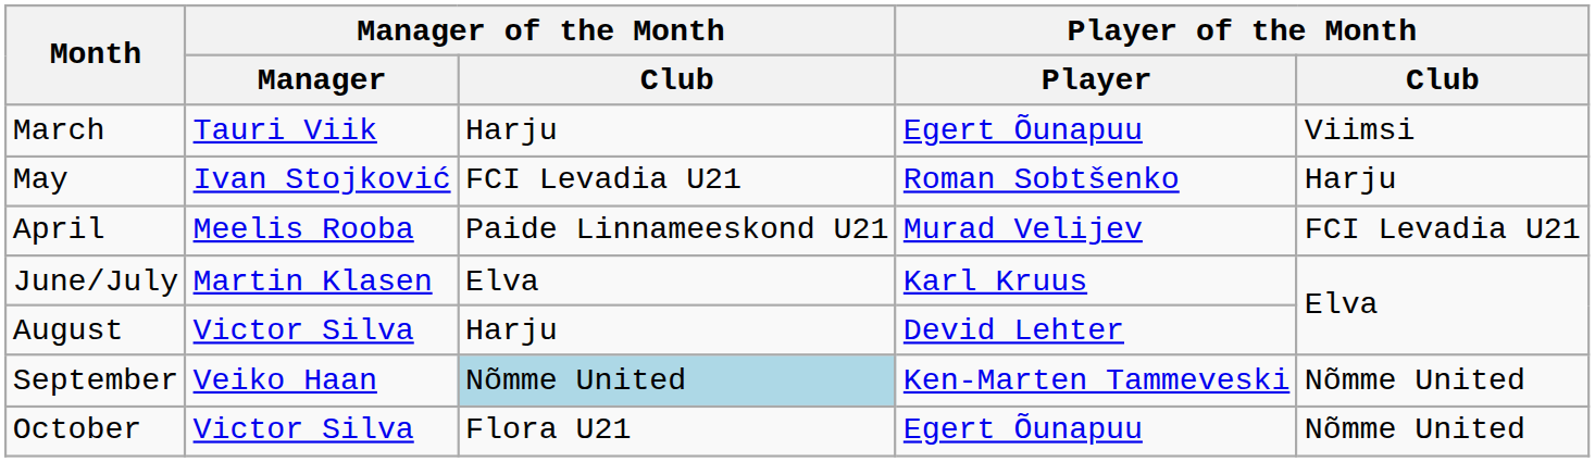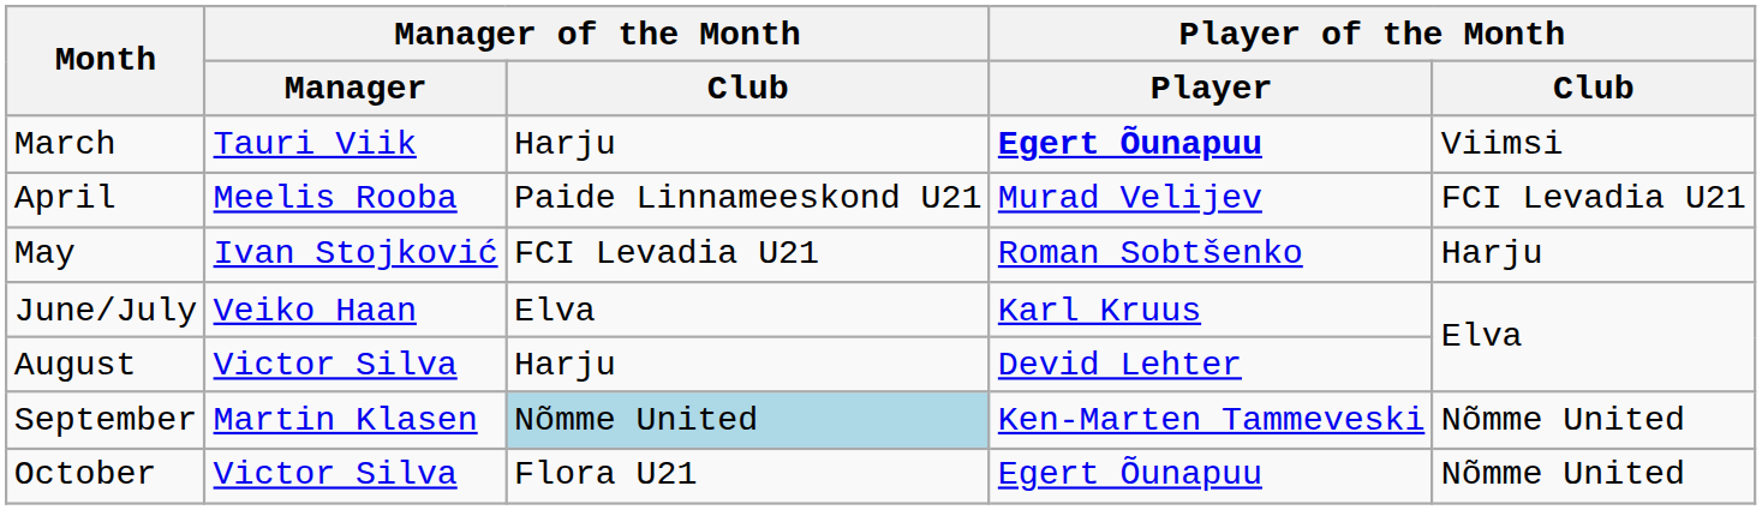 <table class="wikitable">
 <tr>
 <th rowspan=2>Month</th>
 <th colspan=2>Manager of the Month</th>
 <th colspan=2>Player of the Month</th>
 </tr>
 <tr>
 <th>Manager</th>
 <th>Club</th>
 <th>Player</th>
 <th>Club</th>
 </tr>
 <tr>
 <td>March</td>
 <td> <a href='#'>Tauri Viik</a></td>
 <td>Harju</td>
-<td> <a href='#'>Egert Õunapuu</a></td>
+<td><strong> <a href='#'>Egert Õunapuu</a></strong></td>
 <td>Viimsi</td>
+</tr>
+<tr>
+<td>April</td>
+<td> <a href='#'>Meelis Rooba</a></td>
+<td>Paide Linnameeskond U21</td>
+<td> <a href='#'>Murad Velijev</a></td>
+<td>FCI Levadia U21</td>
 </tr>
 <tr>
 <td>May</td>
 <td> <a href='#'>Ivan Stojković</a></td>
 <td>FCI Levadia U21</td>
 <td> <a href='#'>Roman Sobtšenko</a></td>
 <td>Harju</td>
 </tr>
 <tr>
-<td>April</td>
-<td> <a href='#'>Meelis Rooba</a></td>
-<td>Paide Linnameeskond U21</td>
-<td> <a href='#'>Murad Velijev</a></td>
-<td>FCI Levadia U21</td>
-</tr>
-<tr>
 <td>June/July</td>
-<td> <a href='#'>Martin Klasen</a></td>
+<td> <a href='#'>Veiko Haan</a></td>
 <td>Elva</td>
 <td> <a href='#'>Karl Kruus</a></td>
 <td rowspan=2>Elva</td>
 </tr>
 <tr>
 <td>August</td>
 <td> <a href='#'>Victor Silva</a></td>
 <td>Harju</td>
 <td> <a href='#'>Devid Lehter</a></td>
 </tr>
 <tr>
 <td>September</td>
-<td> <a href='#'>Veiko Haan</a></td>
+<td> <a href='#'>Martin Klasen</a></td>
 <td style="background: lightblue;">Nõmme United</td>
 <td> <a href='#'>Ken-Marten Tammeveski</a></td>
 <td>Nõmme United</td>
 </tr>
 <tr>
 <td>October</td>
 <td> <a href='#'>Victor Silva</a></td>
 <td>Flora U21</td>
 <td> <a href='#'>Egert Õunapuu</a></td>
 <td>Nõmme United</td>
 </tr>
 </table>
